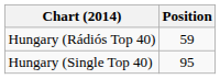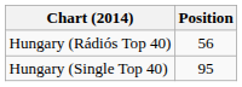 <table class="wikitable sortable plainrowheaders">
 <tr>
 <th scope="col">Chart (2014)</th>
 <th scope="col">Position</th>
 </tr>
 <tr>
 <td>Hungary (Rádiós Top 40)</td>
-<td align="center">59</td>
+<td align="center">56</td>
 </tr>
 <tr>
 <td>Hungary (Single Top 40)</td>
 <td align="center">95</td>
 </tr>
 </table>
